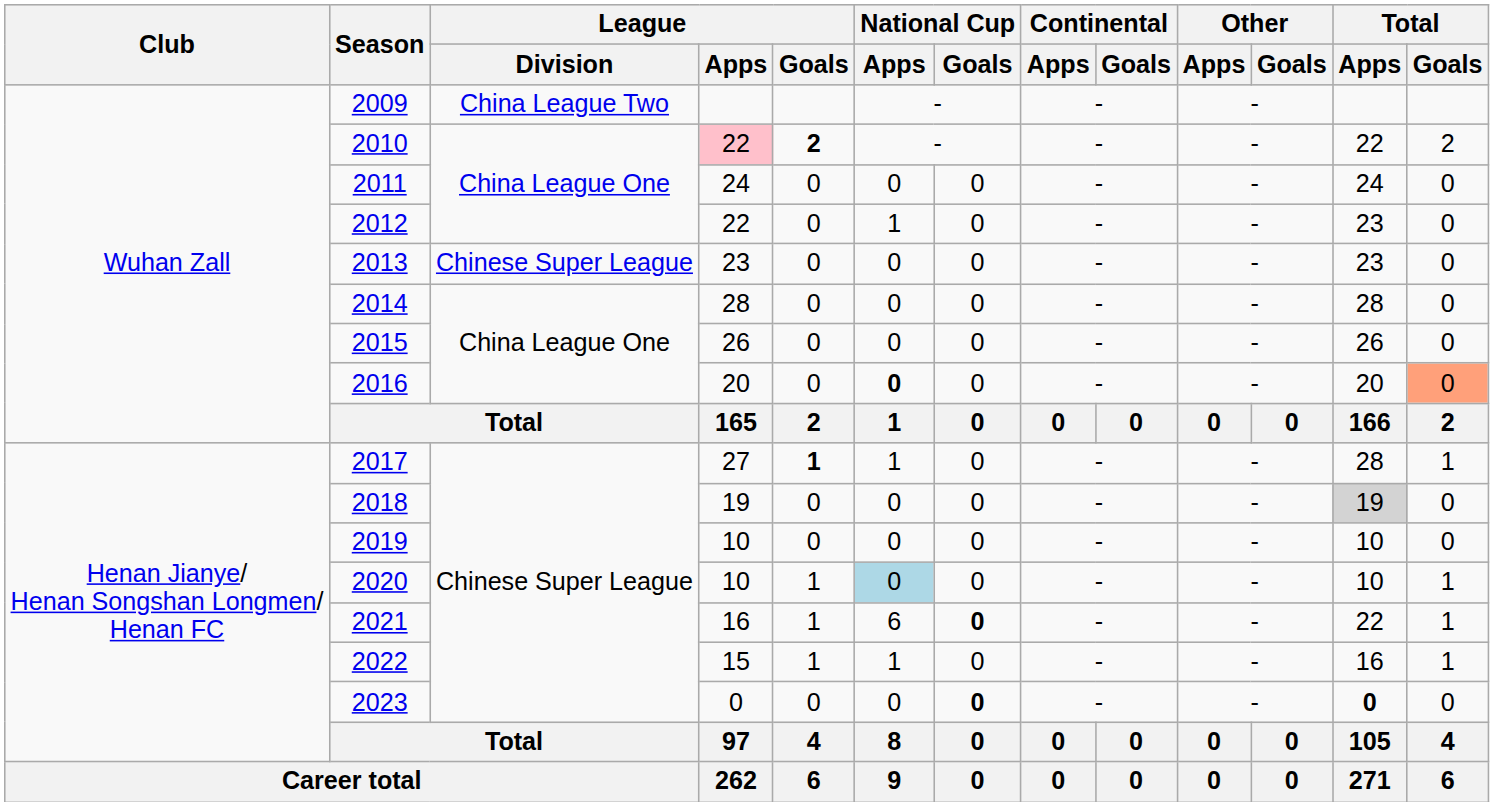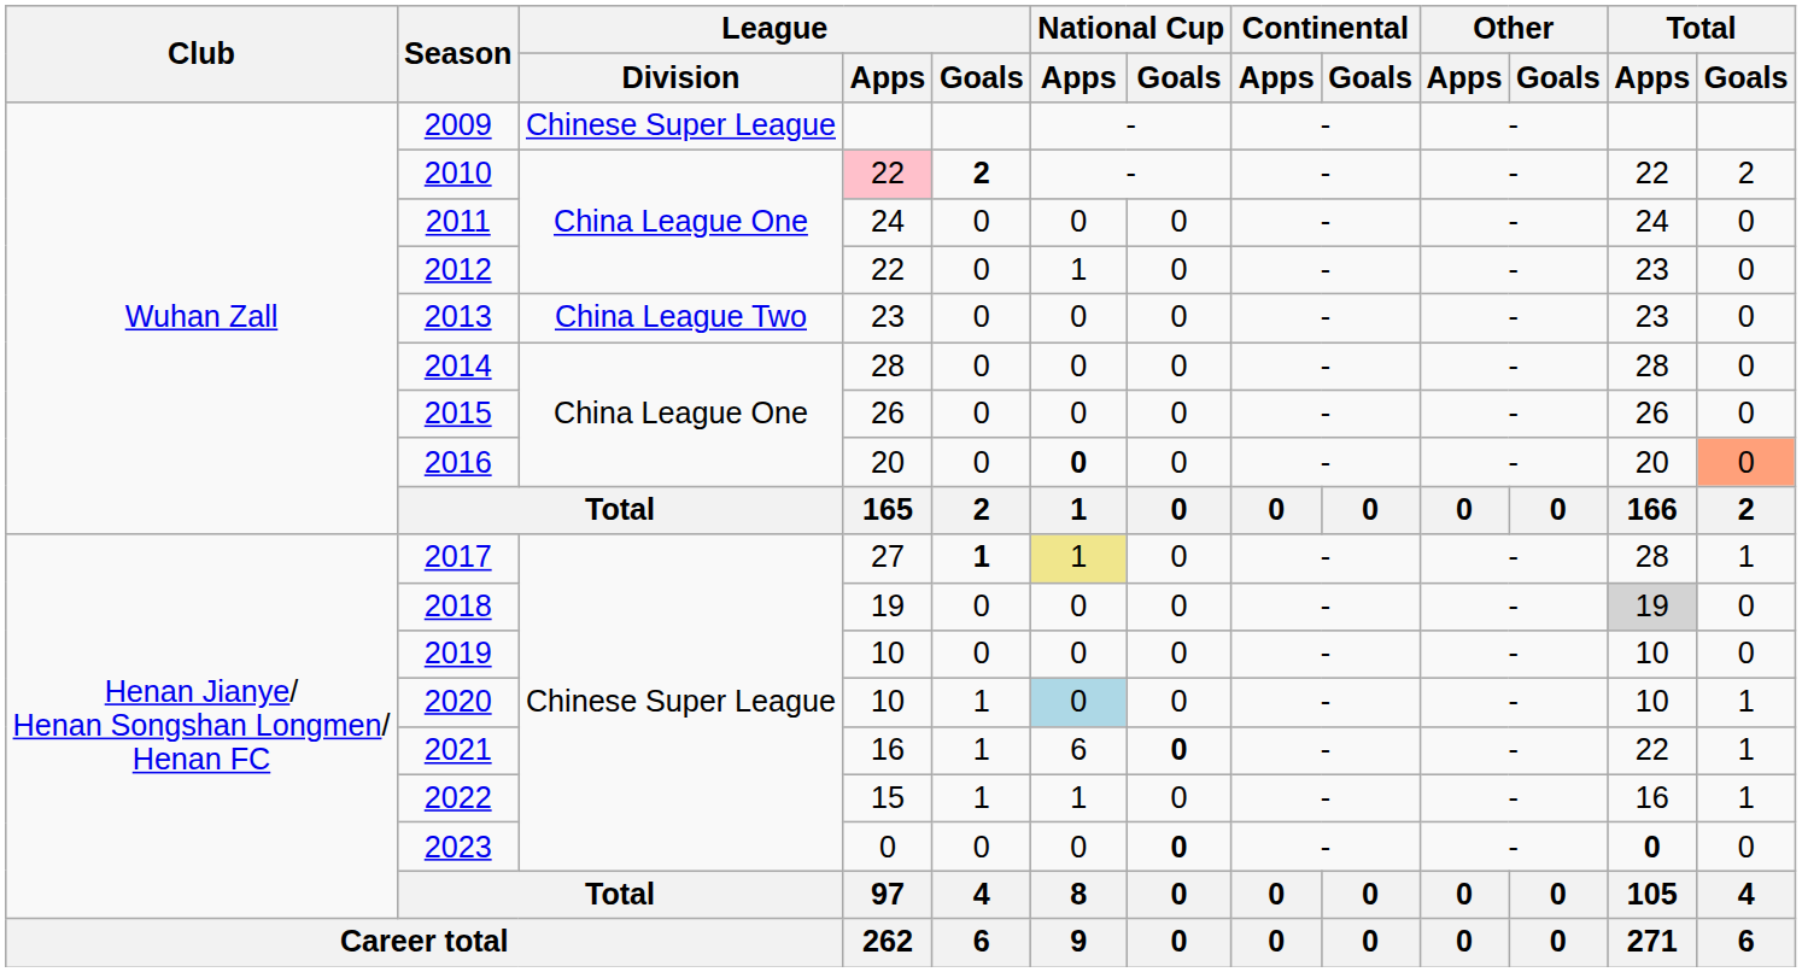 <table class="wikitable" style="text-align: center">
 <tr>
 <th rowspan="2">Club</th>
 <th rowspan="2">Season</th>
 <th colspan="3">League</th>
 <th colspan="2">National Cup</th>
 <th colspan="2">Continental</th>
 <th colspan="2">Other</th>
 <th colspan="2">Total</th>
 </tr>
 <tr>
 <th>Division</th>
 <th>Apps</th>
 <th>Goals</th>
 <th>Apps</th>
 <th>Goals</th>
 <th>Apps</th>
 <th>Goals</th>
 <th>Apps</th>
 <th>Goals</th>
 <th>Apps</th>
 <th>Goals</th>
 </tr>
 <tr>
 <td rowspan="9"><a href='#'>Wuhan Zall</a></td>
 <td><a href='#'>2009</a></td>
-<td rowspan="1"><a href='#'>China League Two</a></td>
+<td><a href='#'>Chinese Super League</a></td>
 <td></td>
 <td></td>
 <td colspan="2">-</td>
 <td colspan="2">-</td>
 <td colspan="2">-</td>
 <td></td>
 <td></td>
 </tr>
 <tr>
 <td><a href='#'>2010</a></td>
 <td rowspan="3"><a href='#'>China League One</a></td>
 <td style="background: pink;">22</td>
 <td><strong>2</strong></td>
 <td colspan="2">-</td>
 <td colspan="2">-</td>
 <td colspan="2">-</td>
 <td>22</td>
 <td>2</td>
 </tr>
 <tr>
 <td><a href='#'>2011</a></td>
 <td>24</td>
 <td>0</td>
 <td>0</td>
 <td>0</td>
 <td colspan="2">-</td>
 <td colspan="2">-</td>
 <td>24</td>
 <td>0</td>
 </tr>
 <tr>
 <td><a href='#'>2012</a></td>
 <td>22</td>
 <td>0</td>
 <td>1</td>
 <td>0</td>
 <td colspan="2">-</td>
 <td colspan="2">-</td>
 <td>23</td>
 <td>0</td>
 </tr>
 <tr>
 <td><a href='#'>2013</a></td>
-<td><a href='#'>Chinese Super League</a></td>
+<td rowspan="1"><a href='#'>China League Two</a></td>
 <td>23</td>
 <td>0</td>
 <td>0</td>
 <td>0</td>
 <td colspan="2">-</td>
 <td colspan="2">-</td>
 <td>23</td>
 <td>0</td>
 </tr>
 <tr>
 <td><a href='#'>2014</a></td>
 <td rowspan="3">China League One</td>
 <td>28</td>
 <td>0</td>
 <td>0</td>
 <td>0</td>
 <td colspan="2">-</td>
 <td colspan="2">-</td>
 <td>28</td>
 <td>0</td>
 </tr>
 <tr>
 <td><a href='#'>2015</a></td>
 <td>26</td>
 <td>0</td>
 <td>0</td>
 <td>0</td>
 <td colspan="2">-</td>
 <td colspan="2">-</td>
 <td>26</td>
 <td>0</td>
 </tr>
 <tr>
 <td><a href='#'>2016</a></td>
 <td>20</td>
 <td>0</td>
 <td><strong>0</strong></td>
 <td>0</td>
 <td colspan="2">-</td>
 <td colspan="2">-</td>
 <td>20</td>
 <td style="background: lightsalmon;">0</td>
 </tr>
 <tr>
 <th colspan="2"><strong>Total</strong></th>
 <th>165</th>
 <th>2</th>
 <th>1</th>
 <th>0</th>
 <th>0</th>
 <th>0</th>
 <th>0</th>
 <th>0</th>
 <th>166</th>
 <th>2</th>
 </tr>
 <tr>
 <td rowspan=8><a href='#'>Henan Jianye</a>/<br><a href='#'>Henan Songshan Longmen</a>/<br><a href='#'>Henan FC</a></td>
 <td><a href='#'>2017</a></td>
 <td rowspan=7>Chinese Super League</td>
 <td>27</td>
 <td><strong>1</strong></td>
-<td>1</td>
+<td style="background: khaki;">1</td>
 <td>0</td>
 <td colspan="2">-</td>
 <td colspan="2">-</td>
 <td>28</td>
 <td>1</td>
 </tr>
 <tr>
 <td><a href='#'>2018</a></td>
 <td>19</td>
 <td>0</td>
 <td>0</td>
 <td>0</td>
 <td colspan="2">-</td>
 <td colspan="2">-</td>
 <td style="background: lightgrey;">19</td>
 <td>0</td>
 </tr>
 <tr>
 <td><a href='#'>2019</a></td>
 <td>10</td>
 <td>0</td>
 <td>0</td>
 <td>0</td>
 <td colspan="2">-</td>
 <td colspan="2">-</td>
 <td>10</td>
 <td>0</td>
 </tr>
 <tr>
 <td><a href='#'>2020</a></td>
 <td>10</td>
 <td>1</td>
 <td style="background: lightblue;">0</td>
 <td>0</td>
 <td colspan="2">-</td>
 <td colspan="2">-</td>
 <td>10</td>
 <td>1</td>
 </tr>
 <tr>
 <td><a href='#'>2021</a></td>
 <td>16</td>
 <td>1</td>
 <td>6</td>
 <td><strong>0</strong></td>
 <td colspan="2">-</td>
 <td colspan="2">-</td>
 <td>22</td>
 <td>1</td>
 </tr>
 <tr>
 <td><a href='#'>2022</a></td>
 <td>15</td>
 <td>1</td>
 <td>1</td>
 <td>0</td>
 <td colspan="2">-</td>
 <td colspan="2">-</td>
 <td>16</td>
 <td>1</td>
 </tr>
 <tr>
 <td><a href='#'>2023</a></td>
 <td>0</td>
 <td>0</td>
 <td>0</td>
 <td><strong>0</strong></td>
 <td colspan="2">-</td>
 <td colspan="2">-</td>
 <td><strong>0</strong></td>
 <td>0</td>
 </tr>
 <tr>
 <th colspan="2"><strong>Total</strong></th>
 <th>97</th>
 <th>4</th>
 <th>8</th>
 <th>0</th>
 <th>0</th>
 <th>0</th>
 <th>0</th>
 <th>0</th>
 <th>105</th>
 <th>4</th>
 </tr>
 <tr>
 <th colspan=3>Career total</th>
 <th>262</th>
 <th>6</th>
 <th>9</th>
 <th>0</th>
 <th>0</th>
 <th>0</th>
 <th>0</th>
 <th>0</th>
 <th>271</th>
 <th>6</th>
 </tr>
 </table>
